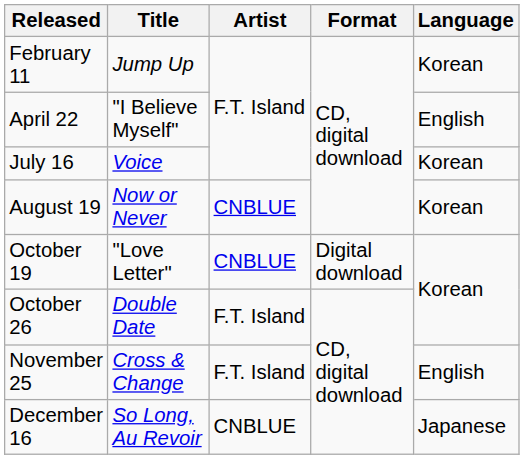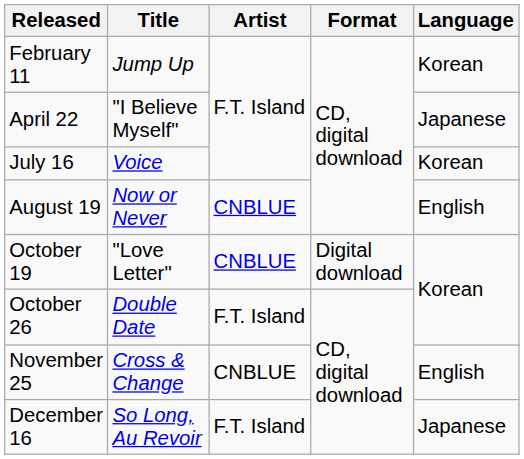 <table class="wikitable sortable" align="left center" style="width:65%;">
 <tr>
 <th style="width:20%;">Released</th>
 <th style="width:20%;">Title</th>
 <th style="width:20%;">Artist</th>
 <th style="width:20%;">Format</th>
 <th style="width:20%;">Language</th>
 </tr>
 <tr>
 <td>February 11</td>
 <td><em>Jump Up</em></td>
 <td rowspan="3">F.T. Island</td>
 <td rowspan="4">CD, digital download</td>
 <td>Korean</td>
 </tr>
 <tr>
 <td>April 22</td>
 <td>"I Believe Myself"</td>
-<td>English</td>
+<td>Japanese</td>
 </tr>
 <tr>
 <td>July 16</td>
 <td><em><a href='#'>Voice</a></em></td>
 <td>Korean</td>
 </tr>
 <tr>
 <td>August 19</td>
 <td><em><a href='#'>Now or Never</a></em></td>
 <td><a href='#'>CNBLUE</a></td>
-<td>Korean</td>
+<td>English</td>
 </tr>
 <tr>
 <td>October 19</td>
 <td>"Love Letter"</td>
 <td><a href='#'>CNBLUE</a></td>
 <td>Digital download</td>
 <td rowspan="2">Korean</td>
 </tr>
 <tr>
 <td>October 26</td>
 <td><em><a href='#'>Double Date</a></em></td>
 <td>F.T. Island</td>
 <td rowspan="3">CD, digital download</td>
 </tr>
 <tr>
 <td>November 25</td>
 <td><em><a href='#'>Cross & Change</a></em></td>
-<td>F.T. Island</td>
+<td>CNBLUE</td>
 <td>English</td>
 </tr>
 <tr>
 <td>December 16</td>
 <td><em><a href='#'>So Long, Au Revoir</a></em></td>
-<td>CNBLUE</td>
+<td>F.T. Island</td>
 <td>Japanese</td>
 </tr>
 </table>
